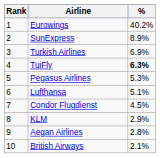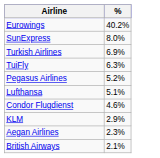 <table class="wikitable sortable" style="font-size: 80%" width=align=>
 <tr style="background:blue;">
-<th style="width:30px">Rank</th>
 <th style="width:150px">Airline</th>
 <th style="width:30px">%</th>
 </tr>
 <tr>
-<td>1</td>
 <td> <a href='#'>Eurowings</a></td>
 <td>40.2%</td>
 </tr>
 <tr>
-<td>2</td>
 <td> <a href='#'>SunExpress</a></td>
-<td>8.9%</td>
+<td>8.0%</td>
 </tr>
 <tr>
-<td>3</td>
 <td> <a href='#'>Turkish Airlines</a></td>
 <td>6.9%</td>
 </tr>
 <tr>
-<td>4</td>
 <td> <a href='#'>TuiFly</a></td>
-<td><strong>6.3%</strong></td>
+<td>6.3%</td>
 </tr>
 <tr>
-<td>5</td>
 <td> <a href='#'>Pegasus Airlines</a></td>
-<td>5.3%</td>
+<td>5.2%</td>
 </tr>
 <tr>
-<td>6</td>
 <td> <a href='#'>Lufthansa</a></td>
 <td>5.1%</td>
 </tr>
 <tr>
-<td>7</td>
 <td> <a href='#'>Condor Flugdienst</a></td>
-<td>4.5%</td>
+<td>4.6%</td>
 </tr>
 <tr>
-<td>8</td>
 <td> <a href='#'>KLM</a></td>
 <td>2.9%</td>
 </tr>
 <tr>
-<td>9</td>
 <td> <a href='#'>Aegan Airlines</a></td>
-<td>2.8%</td>
+<td>2.3%</td>
 </tr>
 <tr>
-<td>10</td>
 <td> <a href='#'>British Airways</a></td>
 <td>2.1%</td>
 </tr>
 </table>
